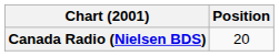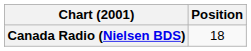 <table class="wikitable plainrowheaders">
 <tr>
 <th>Chart (2001)</th>
 <th>Position</th>
 </tr>
 <tr>
 <th scope="row">Canada Radio (<a href='#'>Nielsen BDS</a>)</th>
-<td align=center>20</td>
+<td align=center>18</td>
 </tr>
 </table>
